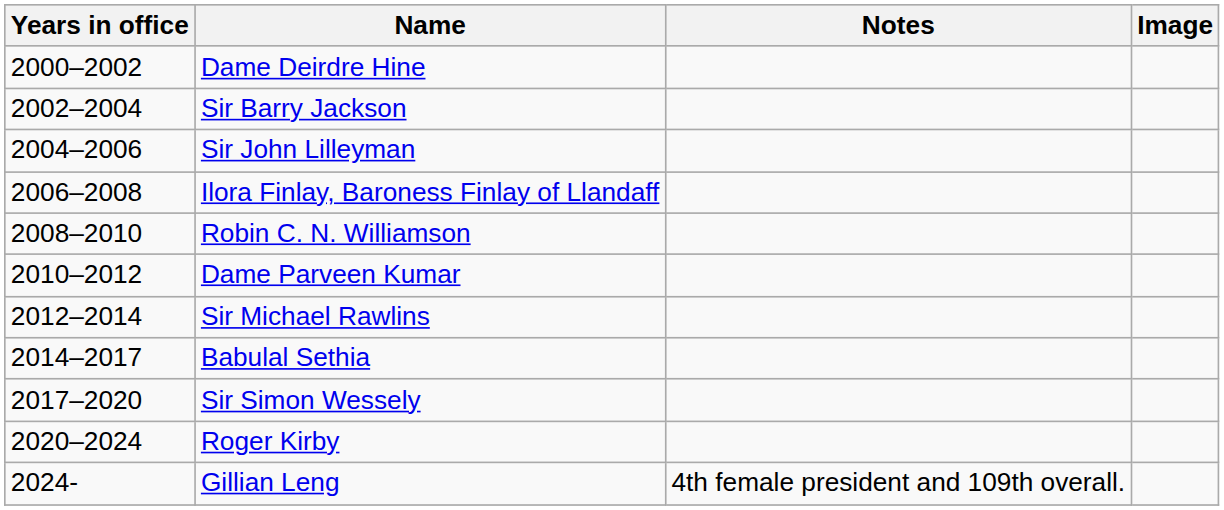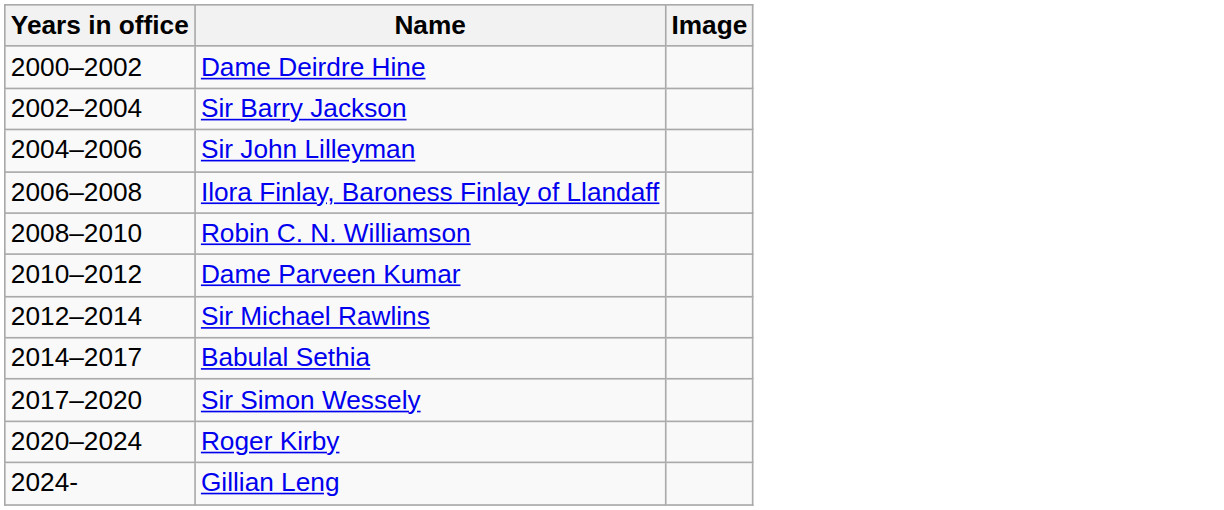 <table class="wikitable">
 <tr>
 <th>Years in office</th>
 <th>Name</th>
-<th>Notes</th>
 <th>Image</th>
 </tr>
 <tr>
 <td>2000–2002</td>
 <td><a href='#'>Dame Deirdre Hine</a></td>
 <td></td>
-<td></td>
 </tr>
 <tr>
 <td>2002–2004</td>
 <td><a href='#'>Sir Barry Jackson</a></td>
-<td></td>
 <td></td>
 </tr>
 <tr>
 <td>2004–2006</td>
 <td><a href='#'>Sir John Lilleyman</a></td>
 <td></td>
-<td></td>
 </tr>
 <tr>
 <td>2006–2008</td>
 <td><a href='#'>Ilora Finlay, Baroness Finlay of Llandaff</a></td>
-<td></td>
 <td></td>
 </tr>
 <tr>
 <td>2008–2010</td>
 <td><a href='#'>Robin C. N. Williamson</a></td>
 <td></td>
-<td></td>
 </tr>
 <tr>
 <td>2010–2012</td>
 <td><a href='#'>Dame  Parveen Kumar</a></td>
-<td></td>
 <td></td>
 </tr>
 <tr>
 <td>2012–2014</td>
 <td><a href='#'>Sir  Michael Rawlins</a></td>
 <td></td>
-<td></td>
 </tr>
 <tr>
 <td>2014–2017</td>
 <td><a href='#'>Babulal Sethia</a></td>
-<td></td>
 <td></td>
 </tr>
 <tr>
 <td>2017–2020</td>
 <td><a href='#'>Sir Simon Wessely</a></td>
 <td></td>
-<td></td>
 </tr>
 <tr>
 <td>2020–2024</td>
 <td><a href='#'>Roger Kirby</a></td>
 <td></td>
-<td></td>
 </tr>
 <tr>
 <td>2024-</td>
 <td><a href='#'>Gillian Leng</a></td>
-<td>4th female president and 109th overall.</td>
 <td></td>
 </tr>
 </table>
